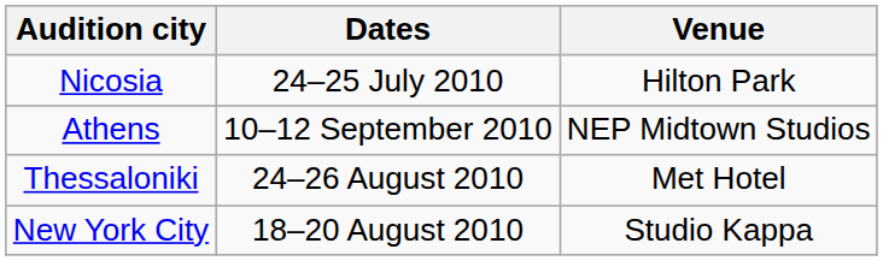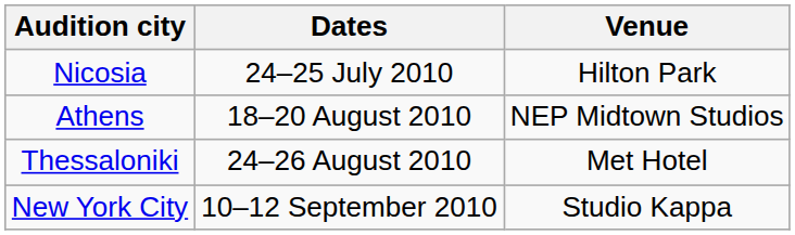 <table class=wikitable style=text-align:center;>
 <tr>
 <th>Audition city</th>
 <th>Dates</th>
 <th>Venue</th>
 </tr>
 <tr>
 <td><a href='#'>Nicosia</a></td>
 <td>24–25 July 2010</td>
 <td>Hilton Park</td>
 </tr>
 <tr>
 <td><a href='#'>Athens</a></td>
-<td>10–12 September 2010</td>
+<td>18–20 August 2010</td>
 <td>NEP Midtown Studios</td>
 </tr>
 <tr>
 <td><a href='#'>Thessaloniki</a></td>
 <td>24–26 August 2010</td>
 <td>Μet Hotel</td>
 </tr>
 <tr>
 <td><a href='#'>New York City</a></td>
-<td>18–20 August 2010</td>
+<td>10–12 September 2010</td>
 <td>Studio Kappa</td>
 </tr>
 </table>
